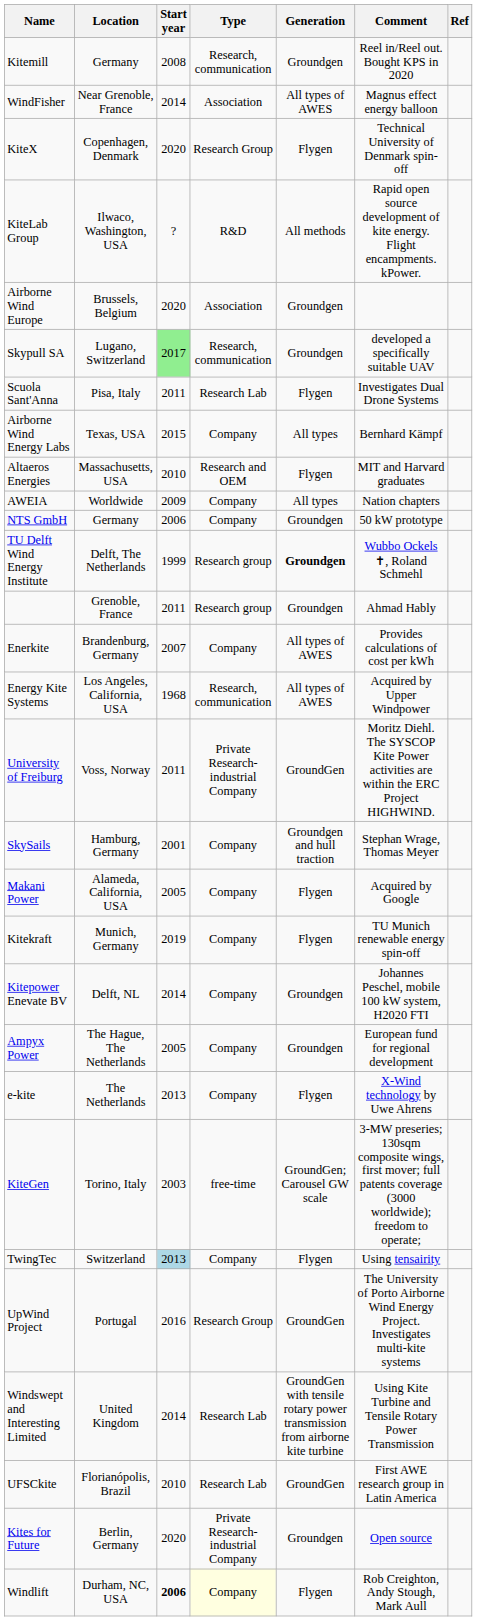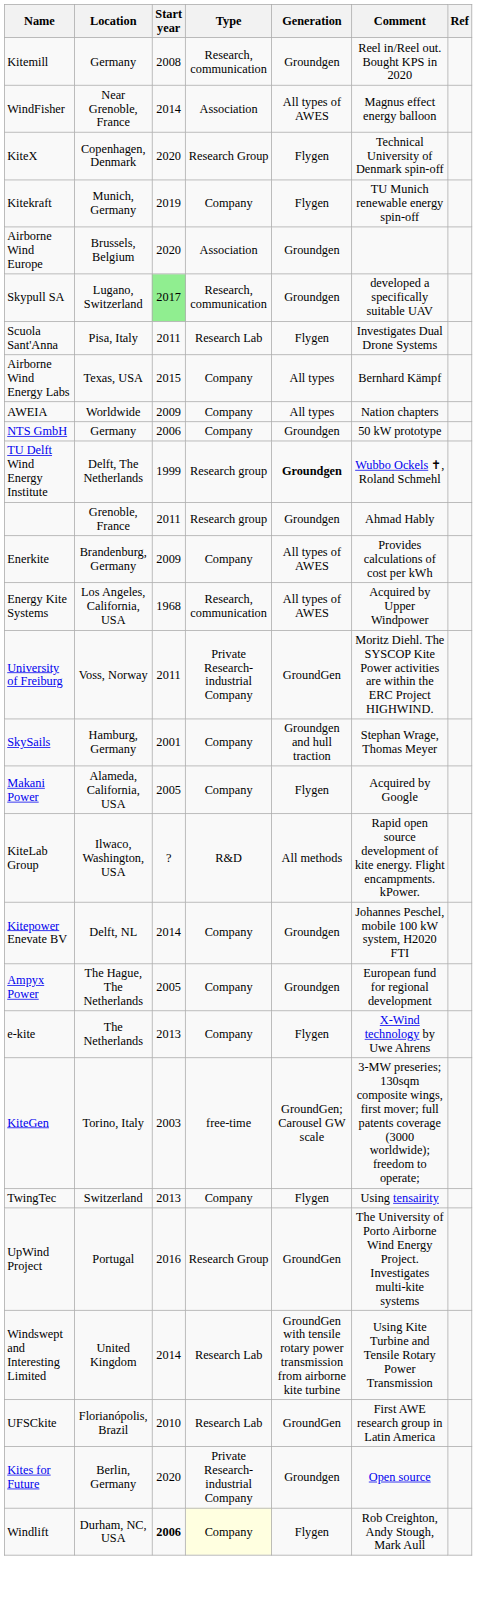 <table class="wikitable sortable center" style="text-align:center; width=90%;">
 <tr>
 <th style="width:15%;">Name</th>
 <th>Location</th>
 <th>Start year</th>
 <th>Type</th>
 <th>Generation</th>
 <th>Comment</th>
 <th>Ref</th>
 </tr>
 <tr>
 <td style="text-align:left;">Kitemill</td>
 <td>Germany</td>
 <td>2008</td>
 <td>Research, communication</td>
 <td>Groundgen</td>
 <td>Reel in/Reel out. Bought KPS in 2020</td>
 <td></td>
 </tr>
 <tr>
 <td style="text-align:left;">WindFisher</td>
 <td>Near Grenoble, France</td>
 <td>2014</td>
 <td>Association</td>
 <td>All types of AWES</td>
 <td>Magnus effect energy balloon</td>
 <td></td>
 </tr>
 <tr>
 <td style="text-align:left;">KiteX</td>
 <td>Copenhagen, Denmark</td>
 <td>2020</td>
 <td>Research Group</td>
 <td>Flygen</td>
 <td>Technical University of Denmark spin-off</td>
 <td></td>
 </tr>
 <tr>
-<td style="text-align:left;">KiteLab Group</td>
-<td>Ilwaco, Washington, USA</td>
-<td>?</td>
-<td>R&D</td>
-<td>All methods</td>
-<td>Rapid open source development of kite energy. Flight encampments. kPower.</td>
+<td style="text-align:left;">Kitekraft</td>
+<td>Munich, Germany</td>
+<td>2019</td>
+<td>Company</td>
+<td>Flygen</td>
+<td>TU Munich renewable energy spin-off</td>
 <td></td>
 </tr>
 <tr>
 <td style="text-align:left;">Airborne Wind Europe</td>
 <td>Brussels, Belgium</td>
 <td>2020</td>
 <td>Association</td>
 <td>Groundgen</td>
 <td></td>
 <td></td>
 </tr>
 <tr>
 <td style="text-align:left;">Skypull SA</td>
 <td>Lugano, Switzerland</td>
 <td style="background: lightgreen;">2017</td>
 <td>Research, communication</td>
 <td>Groundgen</td>
 <td>developed a specifically suitable UAV</td>
 <td></td>
 </tr>
 <tr>
 <td style="text-align:left;">Scuola Sant'Anna</td>
 <td>Pisa, Italy</td>
 <td>2011</td>
 <td>Research Lab</td>
 <td>Flygen</td>
 <td>Investigates Dual Drone Systems</td>
 <td></td>
 </tr>
 <tr>
 <td style="text-align:left;">Airborne Wind Energy Labs</td>
 <td>Texas, USA</td>
 <td>2015</td>
 <td>Company</td>
 <td>All types</td>
 <td>Bernhard Kämpf</td>
-<td></td>
-</tr>
-<tr>
-<td style="text-align:left;">Altaeros Energies</td>
-<td>Massachusetts, USA</td>
-<td>2010</td>
-<td>Research and OEM</td>
-<td>Flygen</td>
-<td>MIT and Harvard graduates</td>
 <td></td>
 </tr>
 <tr>
 <td style="text-align:left;">AWEIA</td>
 <td>Worldwide</td>
 <td>2009</td>
 <td>Company</td>
 <td>All types</td>
 <td>Nation chapters</td>
 <td></td>
 </tr>
 <tr>
 <td style="text-align:left;"><a href='#'>NTS GmbH</a></td>
 <td>Germany</td>
 <td>2006</td>
 <td>Company</td>
 <td>Groundgen</td>
 <td>50 kW prototype</td>
 <td></td>
 </tr>
 <tr>
 <td style="text-align:left;"><a href='#'>TU Delft</a> Wind Energy Institute</td>
 <td>Delft, The Netherlands</td>
 <td>1999</td>
 <td>Research group</td>
 <td><strong>Groundgen</strong></td>
 <td><a href='#'>Wubbo Ockels</a> ✝, Roland Schmehl</td>
 <td></td>
 </tr>
 <tr>
 <td style="text-align:left;"></td>
 <td>Grenoble, France</td>
 <td>2011</td>
 <td>Research group</td>
 <td>Groundgen</td>
 <td>Ahmad Hably</td>
 <td></td>
 </tr>
 <tr>
 <td style="text-align:left;">Enerkite</td>
 <td>Brandenburg, Germany</td>
-<td>2007</td>
+<td>2009</td>
 <td>Company</td>
 <td>All types of AWES</td>
 <td>Provides calculations of cost per kWh</td>
 <td></td>
 </tr>
 <tr>
 <td style="text-align:left;">Energy Kite Systems</td>
 <td>Los Angeles, California, USA</td>
 <td>1968</td>
 <td>Research, communication</td>
 <td>All types of AWES</td>
 <td>Acquired by Upper Windpower</td>
 <td></td>
 </tr>
 <tr>
 <td style="text-align:left;"><a href='#'>University of Freiburg</a></td>
 <td>Voss, Norway</td>
 <td>2011</td>
 <td>Private Research- industrial Company</td>
 <td>GroundGen</td>
 <td>Moritz Diehl. The SYSCOP Kite Power activities are within the ERC Project HIGHWIND.</td>
 <td></td>
 </tr>
 <tr>
 <td style="text-align:left;"><a href='#'>SkySails</a></td>
 <td>Hamburg, Germany</td>
 <td>2001</td>
 <td>Company</td>
 <td>Groundgen and hull traction</td>
 <td>Stephan Wrage, Thomas Meyer</td>
 <td></td>
 </tr>
 <tr>
 <td style="text-align:left;"><a href='#'>Makani Power</a></td>
 <td>Alameda, California, USA</td>
 <td>2005</td>
 <td>Company</td>
 <td>Flygen</td>
 <td>Acquired by Google</td>
 <td></td>
 </tr>
 <tr>
-<td style="text-align:left;">Kitekraft</td>
-<td>Munich, Germany</td>
-<td>2019</td>
-<td>Company</td>
-<td>Flygen</td>
-<td>TU Munich renewable energy spin-off</td>
+<td style="text-align:left;">KiteLab Group</td>
+<td>Ilwaco, Washington, USA</td>
+<td>?</td>
+<td>R&D</td>
+<td>All methods</td>
+<td>Rapid open source development of kite energy. Flight encampments. kPower.</td>
 <td></td>
 </tr>
 <tr>
 <td style="text-align:left;"><a href='#'>Kitepower</a> Enevate BV</td>
 <td>Delft, NL</td>
 <td>2014</td>
 <td>Company</td>
 <td>Groundgen</td>
 <td>Johannes Peschel, mobile 100 kW system, H2020 FTI</td>
 <td></td>
 </tr>
 <tr>
 <td style="text-align:left;"><a href='#'>Ampyx Power</a></td>
 <td>The Hague, The Netherlands</td>
 <td>2005</td>
 <td>Company</td>
 <td>Groundgen</td>
 <td>European fund for regional development</td>
 <td></td>
 </tr>
 <tr>
 <td style="text-align:left;">e-kite</td>
 <td>The Netherlands</td>
 <td>2013</td>
 <td>Company</td>
 <td>Flygen</td>
 <td><a href='#'>X-Wind technology</a> by Uwe Ahrens</td>
 <td></td>
 </tr>
 <tr>
 <td style="text-align:left;"><a href='#'>KiteGen</a></td>
 <td>Torino, Italy</td>
 <td>2003</td>
 <td>free-time</td>
 <td>GroundGen; Carousel GW scale</td>
 <td>3-MW preseries; 130sqm composite wings, first mover; full patents coverage (3000 worldwide); freedom to operate;</td>
 <td></td>
 </tr>
 <tr>
 <td style="text-align:left;">TwingTec</td>
 <td>Switzerland</td>
-<td style="background: lightblue;">2013</td>
+<td>2013</td>
 <td>Company</td>
 <td>Flygen</td>
 <td>Using <a href='#'>tensairity</a></td>
 <td></td>
 </tr>
 <tr>
 <td style="text-align:left;">UpWind Project</td>
 <td>Portugal</td>
 <td>2016</td>
 <td>Research Group</td>
 <td>GroundGen</td>
 <td>The University of Porto Airborne Wind Energy Project. Investigates multi-kite systems</td>
 <td></td>
 </tr>
 <tr>
 <td style="text-align:left;">Windswept and Interesting Limited</td>
 <td>United Kingdom</td>
 <td>2014</td>
 <td>Research Lab</td>
 <td>GroundGen with tensile rotary power transmission from airborne kite turbine</td>
 <td>Using Kite Turbine and Tensile Rotary Power Transmission</td>
 <td></td>
 </tr>
 <tr>
 <td style="text-align:left;">UFSCkite</td>
 <td>Florianópolis, Brazil</td>
 <td>2010</td>
 <td>Research Lab</td>
 <td>GroundGen</td>
 <td>First AWE research group in Latin America</td>
 <td></td>
 </tr>
 <tr>
 <td style="text-align:left;"><a href='#'>Kites for Future</a></td>
 <td>Berlin, Germany</td>
 <td>2020</td>
 <td>Private Research- industrial Company</td>
 <td>Groundgen</td>
 <td><a href='#'>Open source</a></td>
 <td></td>
 </tr>
 <tr>
 <td style="text-align:left;">Windlift</td>
 <td>Durham, NC, USA</td>
 <td><strong>2006</strong></td>
 <td style="background: lightyellow;">Company</td>
 <td>Flygen</td>
 <td>Rob Creighton, Andy Stough, Mark Aull</td>
 <td></td>
 </tr>
 </table>
